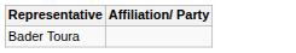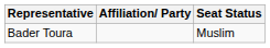 <table class="wikitable">
 <tr>
 <th>Representative</th>
 <th>Affiliation/ Party</th>
+<th>Seat Status</th>
 </tr>
 <tr>
 <td>Bader Toura</td>
 <td></td>
+<td>Muslim</td>
 </tr>
 </table>
